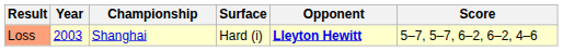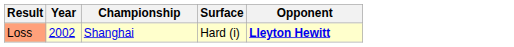 <table class="sortable wikitable">
 <tr>
 <th style="width:40px">Result</th>
 <th style="width:40px">Year</th>
 <th style="width:150px">Championship</th>
 <th style="width:50px">Surface</th>
 <th style="width:150px">Opponent</th>
-<th style="width:190px"  class="unsortable">Score</th>
 </tr>
 <tr bgcolor=ffffcc>
 <td style="background:#ffa07a;">Loss</td>
-<td><a href='#'>2003</a></td>
+<td><a href='#'>2002</a></td>
 <td><a href='#'>Shanghai</a></td>
 <td>Hard (i)</td>
 <td><strong> <a href='#'>Lleyton Hewitt</a></strong></td>
-<td>5–7, 5–7, 6–2, 6–2, 4–6</td>
 </tr>
 </table>
